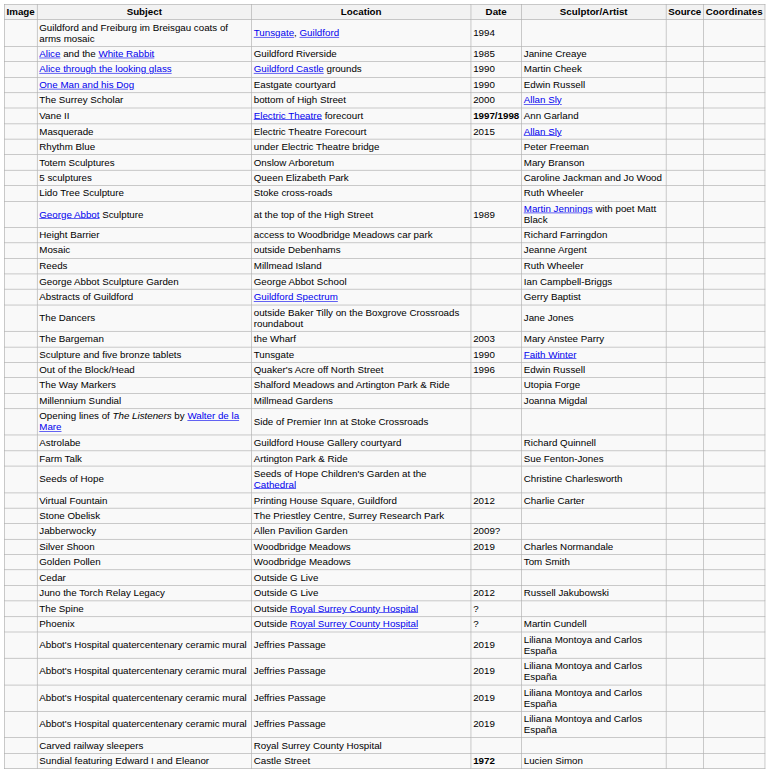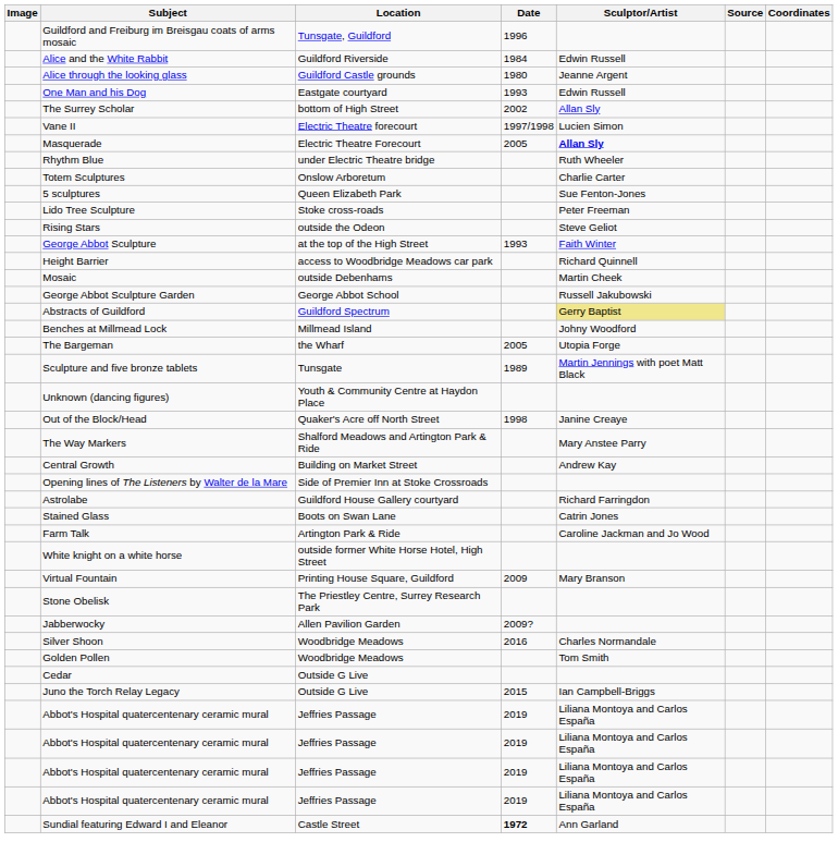 <table class="wikitable sortable">
 <tr>
 <th>Image</th>
 <th>Subject</th>
 <th>Location</th>
 <th>Date</th>
 <th>Sculptor/Artist</th>
 <th>Source</th>
 <th>Coordinates</th>
 </tr>
 <tr>
 <td></td>
 <td>Guildford and Freiburg im Breisgau coats of arms mosaic</td>
 <td><a href='#'>Tunsgate</a>, <a href='#'>Guildford</a></td>
-<td>1994</td>
+<td>1996</td>
 <td></td>
 <td></td>
 <td></td>
 </tr>
 <tr>
 <td></td>
 <td><a href='#'>Alice</a> and the <a href='#'>White Rabbit</a></td>
 <td>Guildford Riverside</td>
-<td>1985</td>
-<td>Janine Creaye</td>
+<td>1984</td>
+<td>Edwin Russell</td>
 <td></td>
 <td></td>
 </tr>
 <tr>
 <td></td>
 <td><a href='#'>Alice through the looking glass</a></td>
 <td><a href='#'>Guildford Castle</a> grounds</td>
-<td>1990</td>
-<td>Martin Cheek</td>
+<td>1980</td>
+<td>Jeanne Argent</td>
 <td></td>
 <td></td>
 </tr>
 <tr>
 <td></td>
 <td><a href='#'>One Man and his Dog</a></td>
 <td>Eastgate courtyard</td>
-<td>1990</td>
+<td>1993</td>
 <td>Edwin Russell</td>
 <td></td>
 <td></td>
 </tr>
 <tr>
 <td></td>
 <td>The Surrey Scholar</td>
 <td>bottom of High Street</td>
-<td>2000</td>
+<td>2002</td>
 <td><a href='#'>Allan Sly</a></td>
 <td></td>
 <td></td>
 </tr>
 <tr>
 <td></td>
 <td>Vane II</td>
 <td><a href='#'>Electric Theatre</a> forecourt</td>
-<td><strong>1997/1998</strong></td>
-<td>Ann Garland</td>
+<td>1997/1998</td>
+<td>Lucien Simon</td>
 <td></td>
 <td></td>
 </tr>
 <tr>
 <td></td>
 <td>Masquerade</td>
 <td>Electric Theatre Forecourt</td>
-<td>2015</td>
-<td><a href='#'>Allan Sly</a></td>
+<td>2005</td>
+<td><strong><a href='#'>Allan Sly</a></strong></td>
 <td></td>
 <td></td>
 </tr>
 <tr>
 <td></td>
 <td>Rhythm Blue</td>
 <td>under Electric Theatre bridge</td>
 <td></td>
-<td>Peter Freeman</td>
+<td>Ruth Wheeler</td>
 <td></td>
 <td></td>
 </tr>
 <tr>
 <td></td>
 <td>Totem Sculptures</td>
 <td>Onslow Arboretum</td>
 <td></td>
-<td>Mary Branson</td>
+<td>Charlie Carter</td>
 <td></td>
 <td></td>
 </tr>
 <tr>
 <td></td>
 <td>5 sculptures</td>
 <td>Queen Elizabeth Park</td>
 <td></td>
-<td>Caroline Jackman and Jo Wood</td>
+<td>Sue Fenton-Jones</td>
 <td></td>
 <td></td>
 </tr>
 <tr>
 <td></td>
 <td>Lido Tree Sculpture</td>
 <td>Stoke cross-roads</td>
 <td></td>
-<td>Ruth Wheeler</td>
+<td>Peter Freeman</td>
+<td></td>
+<td></td>
+</tr>
+<tr>
+<td></td>
+<td>Rising Stars</td>
+<td>outside the Odeon</td>
+<td></td>
+<td>Steve Geliot</td>
 <td></td>
 <td></td>
 </tr>
 <tr>
 <td></td>
 <td><a href='#'>George Abbot</a> Sculpture</td>
 <td>at the top of the High Street</td>
-<td>1989</td>
-<td><a href='#'>Martin Jennings</a> with poet Matt Black</td>
+<td>1993</td>
+<td><a href='#'>Faith Winter</a></td>
 <td></td>
 <td></td>
 </tr>
 <tr>
 <td></td>
 <td>Height Barrier</td>
 <td>access to Woodbridge Meadows car park</td>
 <td></td>
-<td>Richard Farringdon</td>
+<td>Richard Quinnell</td>
 <td></td>
 <td></td>
 </tr>
 <tr>
 <td></td>
 <td>Mosaic</td>
 <td>outside Debenhams</td>
 <td></td>
-<td>Jeanne Argent</td>
-<td></td>
-<td></td>
-</tr>
-<tr>
-<td></td>
-<td>Reeds</td>
-<td>Millmead Island</td>
-<td></td>
-<td>Ruth Wheeler</td>
+<td>Martin Cheek</td>
 <td></td>
 <td></td>
 </tr>
 <tr>
 <td></td>
 <td>George Abbot Sculpture Garden</td>
 <td>George Abbot School</td>
 <td></td>
-<td>Ian Campbell-Briggs</td>
+<td>Russell Jakubowski</td>
 <td></td>
 <td></td>
 </tr>
 <tr>
 <td></td>
 <td>Abstracts of Guildford</td>
 <td><a href='#'>Guildford Spectrum</a></td>
 <td></td>
-<td>Gerry Baptist</td>
+<td style="background: khaki;">Gerry Baptist</td>
 <td></td>
 <td></td>
 </tr>
 <tr>
 <td></td>
-<td>The Dancers</td>
-<td>outside Baker Tilly on the Boxgrove Crossroads roundabout</td>
+<td>Benches at Millmead Lock</td>
+<td>Millmead Island</td>
 <td></td>
-<td>Jane Jones</td>
+<td>Johny Woodford</td>
 <td></td>
 <td></td>
 </tr>
 <tr>
 <td></td>
 <td>The Bargeman</td>
 <td>the Wharf</td>
-<td>2003</td>
-<td>Mary Anstee Parry</td>
+<td>2005</td>
+<td>Utopia Forge</td>
 <td></td>
 <td></td>
 </tr>
 <tr>
 <td></td>
 <td>Sculpture and five bronze tablets</td>
 <td>Tunsgate</td>
-<td>1990</td>
-<td><a href='#'>Faith Winter</a></td>
+<td>1989</td>
+<td><a href='#'>Martin Jennings</a> with poet Matt Black</td>
+<td></td>
+<td></td>
+</tr>
+<tr>
+<td></td>
+<td>Unknown (dancing figures)</td>
+<td>Youth & Community Centre at Haydon Place</td>
+<td></td>
+<td></td>
 <td></td>
 <td></td>
 </tr>
 <tr>
 <td></td>
 <td>Out of the Block/Head</td>
 <td>Quaker's Acre off North Street</td>
-<td>1996</td>
-<td>Edwin Russell</td>
+<td>1998</td>
+<td>Janine Creaye</td>
 <td></td>
 <td></td>
 </tr>
 <tr>
 <td></td>
 <td>The Way Markers</td>
 <td>Shalford Meadows and Artington Park & Ride</td>
 <td></td>
-<td>Utopia Forge</td>
+<td>Mary Anstee Parry</td>
 <td></td>
 <td></td>
 </tr>
 <tr>
 <td></td>
-<td>Millennium Sundial</td>
-<td>Millmead Gardens</td>
+<td>Central Growth</td>
+<td>Building on Market Street</td>
 <td></td>
-<td>Joanna Migdal</td>
+<td>Andrew Kay</td>
 <td></td>
 <td></td>
 </tr>
 <tr>
 <td></td>
 <td>Opening lines of <em>The Listeners</em> by <a href='#'>Walter de la Mare</a></td>
 <td>Side of Premier Inn at Stoke Crossroads</td>
 <td></td>
 <td></td>
 <td></td>
 <td></td>
 </tr>
 <tr>
 <td></td>
 <td>Astrolabe</td>
 <td>Guildford House Gallery courtyard</td>
 <td></td>
-<td>Richard Quinnell</td>
+<td>Richard Farringdon</td>
+<td></td>
+<td></td>
+</tr>
+<tr>
+<td></td>
+<td>Stained Glass</td>
+<td>Boots on Swan Lane</td>
+<td></td>
+<td>Catrin Jones</td>
 <td></td>
 <td></td>
 </tr>
 <tr>
 <td></td>
 <td>Farm Talk</td>
 <td>Artington Park & Ride</td>
 <td></td>
-<td>Sue Fenton-Jones</td>
+<td>Caroline Jackman and Jo Wood</td>
 <td></td>
 <td></td>
 </tr>
 <tr>
 <td></td>
-<td>Seeds of Hope</td>
-<td>Seeds of Hope Children's Garden at the <a href='#'>Cathedral</a></td>
+<td>White knight on a white horse</td>
+<td>outside former White Horse Hotel, High Street</td>
 <td></td>
-<td>Christine Charlesworth</td>
+<td></td>
 <td></td>
 <td></td>
 </tr>
 <tr>
 <td></td>
 <td>Virtual Fountain</td>
 <td>Printing House Square, Guildford</td>
-<td>2012</td>
-<td>Charlie Carter</td>
+<td>2009</td>
+<td>Mary Branson</td>
 <td></td>
 <td></td>
 </tr>
 <tr>
 <td></td>
 <td>Stone Obelisk</td>
 <td>The Priestley Centre, Surrey Research Park</td>
 <td></td>
 <td></td>
 <td></td>
 <td></td>
 </tr>
 <tr>
 <td></td>
 <td>Jabberwocky</td>
 <td>Allen Pavilion Garden</td>
 <td>2009?</td>
 <td></td>
 <td></td>
 <td></td>
 </tr>
 <tr>
 <td></td>
 <td>Silver Shoon</td>
 <td>Woodbridge Meadows</td>
-<td>2019</td>
+<td>2016</td>
 <td>Charles Normandale</td>
 <td></td>
 <td></td>
 </tr>
 <tr>
 <td></td>
 <td>Golden Pollen</td>
 <td>Woodbridge Meadows</td>
 <td></td>
 <td>Tom Smith</td>
 <td></td>
 <td></td>
 </tr>
 <tr>
 <td></td>
 <td>Cedar</td>
 <td>Outside G Live</td>
 <td></td>
 <td></td>
 <td></td>
 <td></td>
 </tr>
 <tr>
 <td></td>
 <td>Juno the Torch Relay Legacy</td>
 <td>Outside G Live</td>
-<td>2012</td>
-<td>Russell Jakubowski</td>
-<td></td>
-<td></td>
-</tr>
-<tr>
-<td></td>
-<td>The Spine</td>
-<td>Outside <a href='#'>Royal Surrey County Hospital</a></td>
-<td>?</td>
-<td></td>
-<td></td>
-<td></td>
-</tr>
-<tr>
-<td></td>
-<td>Phoenix</td>
-<td>Outside <a href='#'>Royal Surrey County Hospital</a></td>
-<td>?</td>
-<td>Martin Cundell</td>
+<td>2015</td>
+<td>Ian Campbell-Briggs</td>
 <td></td>
 <td></td>
 </tr>
 <tr>
 <td></td>
 <td>Abbot's Hospital quatercentenary ceramic mural</td>
 <td>Jeffries Passage</td>
 <td>2019</td>
 <td>Liliana Montoya and Carlos España</td>
 <td></td>
 <td></td>
 </tr>
 <tr>
 <td></td>
 <td>Abbot's Hospital quatercentenary ceramic mural</td>
 <td>Jeffries Passage</td>
 <td>2019</td>
 <td>Liliana Montoya and Carlos España</td>
 <td></td>
 <td></td>
 </tr>
 <tr>
 <td></td>
 <td>Abbot's Hospital quatercentenary ceramic mural</td>
 <td>Jeffries Passage</td>
 <td>2019</td>
 <td>Liliana Montoya and Carlos España</td>
 <td></td>
 <td></td>
 </tr>
 <tr>
 <td></td>
 <td>Abbot's Hospital quatercentenary ceramic mural</td>
 <td>Jeffries Passage</td>
 <td>2019</td>
 <td>Liliana Montoya and Carlos España</td>
 <td></td>
 <td></td>
 </tr>
 <tr>
 <td></td>
-<td>Carved railway sleepers</td>
-<td>Royal Surrey County Hospital</td>
-<td></td>
-<td></td>
-<td></td>
-<td></td>
-</tr>
-<tr>
-<td></td>
 <td>Sundial featuring Edward I and Eleanor</td>
 <td>Castle Street</td>
 <td><strong>1972</strong></td>
-<td>Lucien Simon</td>
+<td>Ann Garland</td>
 <td></td>
 <td></td>
 </tr>
 </table>
